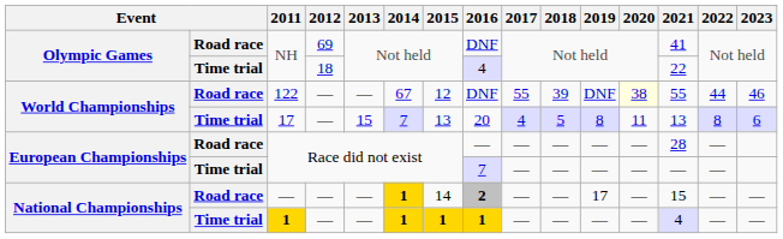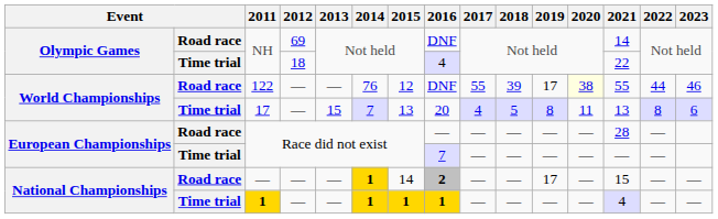 <table class="wikitable plainrowheaders">
 <tr>
 <th colspan="2" scope="col">Event</th>
 <th scope="col">2011</th>
 <th scope="col">2012</th>
 <th scope="col">2013</th>
 <th scope="col">2014</th>
 <th scope="col">2015</th>
 <th scope="col">2016</th>
 <th scope="col">2017</th>
 <th scope="col">2018</th>
 <th scope="col">2019</th>
 <th scope="col">2020</th>
 <th scope="col">2021</th>
 <th scope="col">2022</th>
 <th scope="col">2023</th>
 </tr>
 <tr style="text-align:center;">
 <th rowspan="2" scope="row"> <a href='#'>Olympic Games</a></th>
 <th scope="row">Road race</th>
 <td style="color:#4d4d4d;" rowspan=2>NH</td>
 <td><a href='#'>69</a></td>
 <td style="color:#4d4d4d;" rowspan=2 colspan=3>Not held</td>
 <td><a href='#'>DNF</a></td>
 <td style="color:#4d4d4d;" rowspan=2 colspan=4>Not held</td>
-<td><a href='#'>41</a></td>
+<td><a href='#'>14</a></td>
 <td style="color:#4d4d4d;" rowspan=2 colspan=2>Not held</td>
 </tr>
 <tr style="text-align:center;">
 <th scope="row">Time trial</th>
 <td><a href='#'>18</a></td>
 <td style="background:#ddf;">4</td>
 <td><a href='#'>22</a></td>
 </tr>
 <tr style="text-align:center;">
 <th rowspan="2" scope="row"> <a href='#'>World Championships</a></th>
 <th scope="row"><a href='#'>Road race</a></th>
 <td><a href='#'>122</a></td>
 <td>—</td>
 <td>—</td>
-<td><a href='#'>67</a></td>
+<td><a href='#'>76</a></td>
 <td><a href='#'>12</a></td>
 <td><a href='#'>DNF</a></td>
 <td><a href='#'>55</a></td>
 <td><a href='#'>39</a></td>
-<td><a href='#'>DNF</a></td>
+<td>17</td>
 <td style="background: lightyellow;"><a href='#'>38</a></td>
 <td><a href='#'>55</a></td>
 <td><a href='#'>44</a></td>
 <td><a href='#'>46</a></td>
 </tr>
 <tr style="text-align:center;">
 <th scope="row"><a href='#'>Time trial</a></th>
 <td><a href='#'>17</a></td>
 <td>—</td>
 <td><a href='#'>15</a></td>
 <td style="background:#ddf;"><a href='#'>7</a></td>
 <td><a href='#'>13</a></td>
 <td><a href='#'>20</a></td>
 <td style="background:#ddf;"><a href='#'>4</a></td>
 <td style="background:#ddf;"><a href='#'>5</a></td>
 <td style="background:#ddf;"><a href='#'>8</a></td>
 <td><a href='#'>11</a></td>
 <td><a href='#'>13</a></td>
 <td style="background:#ddf;"><a href='#'>8</a></td>
 <td style="background:#ddf;"><a href='#'>6</a></td>
 </tr>
 <tr style="text-align:center;">
 <th rowspan="2" scope="row"> <a href='#'>European Championships</a></th>
 <th scope="row">Road race</th>
 <td colspan="5" rowspan="2">Race did not exist</td>
 <td>—</td>
 <td>—</td>
 <td>—</td>
 <td>—</td>
 <td>—</td>
 <td><a href='#'>28</a></td>
 <td>—</td>
 <td></td>
 </tr>
 <tr style="text-align:center;">
 <th scope="row">Time trial</th>
 <td style="background:#ddf;"><a href='#'>7</a></td>
 <td>—</td>
 <td>—</td>
 <td>—</td>
 <td>—</td>
 <td>—</td>
 <td>—</td>
 <td></td>
 </tr>
 <tr style="text-align:center;">
 <th rowspan="2" scope="row"> <a href='#'>National Championships</a></th>
 <th scope="row"><a href='#'>Road race</a></th>
 <td>—</td>
 <td>—</td>
 <td>—</td>
 <td style="background:gold;"><strong>1</strong></td>
 <td>14</td>
 <td style="background:silver;"><strong>2</strong></td>
 <td>—</td>
 <td>—</td>
 <td>17</td>
 <td>—</td>
 <td>15</td>
 <td>—</td>
 <td>—</td>
 </tr>
 <tr style="text-align:center;">
 <th scope="row"><a href='#'>Time trial</a></th>
 <td style="background:gold;"><strong>1</strong></td>
 <td>—</td>
 <td>—</td>
 <td style="background:gold;"><strong>1</strong></td>
 <td style="background:gold;"><strong>1</strong></td>
 <td style="background:gold;"><strong>1</strong></td>
 <td>—</td>
 <td>—</td>
 <td>—</td>
 <td>—</td>
 <td style="background:#ddf;">4</td>
 <td>—</td>
 <td>—</td>
 </tr>
 </table>
